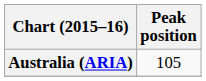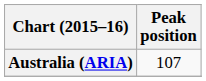 <table class="wikitable sortable plainrowheaders" style="text-align:center">
 <tr>
 <th>Chart (2015–16)</th>
 <th>Peak<br>position</th>
 </tr>
 <tr>
 <th scope="row">Australia (<a href='#'>ARIA</a>)</th>
-<td>105</td>
+<td>107</td>
 </tr>
 <tr>
 </tr>
 <tr>
 </tr>
 <tr>
 </tr>
 <tr>
 </tr>
 <tr>
 </tr>
 <tr>
 </tr>
 </table>
